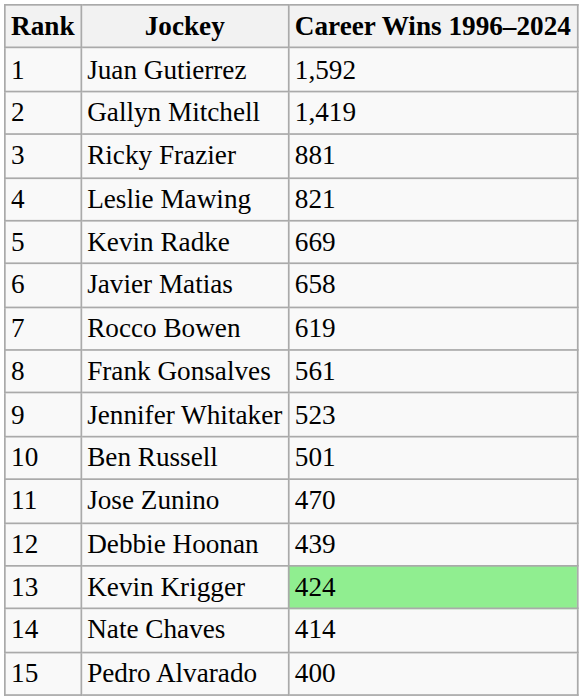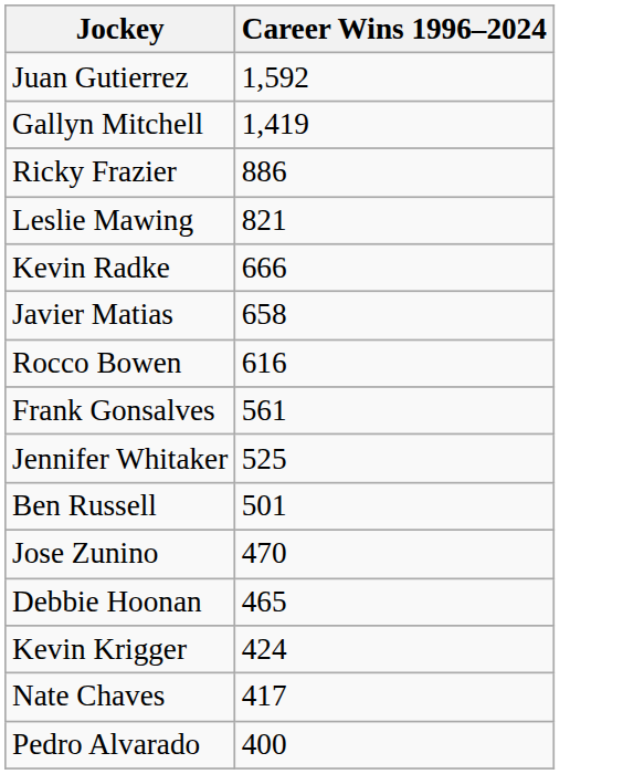 <table class="wikitable">
 <tr>
-<th>Rank</th>
 <th>Jockey</th>
 <th>Career Wins 1996–2024</th>
 </tr>
 <tr>
-<td>1</td>
 <td>Juan Gutierrez</td>
 <td>1,592</td>
 </tr>
 <tr>
-<td>2</td>
 <td>Gallyn Mitchell</td>
 <td>1,419</td>
 </tr>
 <tr>
-<td>3</td>
 <td>Ricky Frazier</td>
-<td>881</td>
+<td>886</td>
 </tr>
 <tr>
-<td>4</td>
 <td>Leslie Mawing</td>
 <td>821</td>
 </tr>
 <tr>
-<td>5</td>
 <td>Kevin Radke</td>
-<td>669</td>
+<td>666</td>
 </tr>
 <tr>
-<td>6</td>
 <td>Javier Matias</td>
 <td>658</td>
 </tr>
 <tr>
-<td>7</td>
 <td>Rocco Bowen</td>
-<td>619</td>
+<td>616</td>
 </tr>
 <tr>
-<td>8</td>
 <td>Frank Gonsalves</td>
 <td>561</td>
 </tr>
 <tr>
-<td>9</td>
 <td>Jennifer Whitaker</td>
-<td>523</td>
+<td>525</td>
 </tr>
 <tr>
-<td>10</td>
 <td>Ben Russell</td>
 <td>501</td>
 </tr>
 <tr>
-<td>11</td>
 <td>Jose Zunino</td>
 <td>470</td>
 </tr>
 <tr>
-<td>12</td>
 <td>Debbie Hoonan</td>
-<td>439</td>
+<td>465</td>
 </tr>
 <tr>
-<td>13</td>
 <td>Kevin Krigger</td>
-<td style="background: lightgreen;">424</td>
+<td>424</td>
 </tr>
 <tr>
-<td>14</td>
 <td>Nate Chaves</td>
-<td>414</td>
+<td>417</td>
 </tr>
 <tr>
-<td>15</td>
 <td>Pedro Alvarado</td>
 <td>400</td>
 </tr>
 </table>
